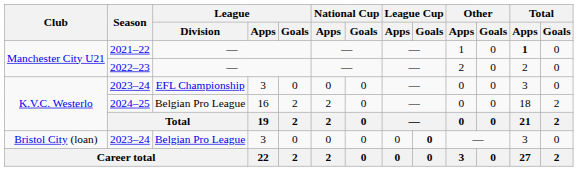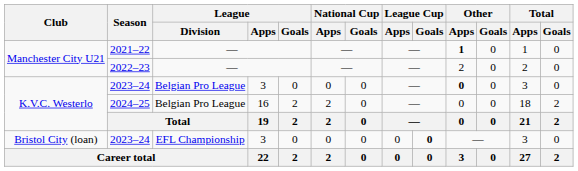 <table class=wikitable style=text-align:center>
 <tr>
 <th rowspan=2>Club</th>
 <th rowspan=2>Season</th>
 <th colspan=3>League</th>
 <th colspan=2>National Cup</th>
 <th colspan=2>League Cup</th>
 <th colspan=2>Other</th>
 <th colspan=2>Total</th>
 </tr>
 <tr>
 <th>Division</th>
 <th>Apps</th>
 <th>Goals</th>
 <th>Apps</th>
 <th>Goals</th>
 <th>Apps</th>
 <th>Goals</th>
 <th>Apps</th>
 <th>Goals</th>
 <th>Apps</th>
 <th>Goals</th>
 </tr>
 <tr>
 <td rowspan=2><a href='#'>Manchester City U21</a></td>
 <td><a href='#'>2021–22</a></td>
 <td colspan=3>—</td>
 <td colspan=2>—</td>
 <td colspan=2>—</td>
+<td><strong>1</strong></td>
+<td>0</td>
 <td>1</td>
-<td>0</td>
-<td><strong>1</strong></td>
 <td>0</td>
 </tr>
 <tr>
 <td><a href='#'>2022–23</a></td>
 <td colspan=3>—</td>
 <td colspan=2>—</td>
 <td colspan=2>—</td>
 <td>2</td>
 <td>0</td>
 <td>2</td>
 <td>0</td>
 </tr>
 <tr>
 <td rowspan=3><a href='#'>K.V.C. Westerlo</a></td>
 <td><a href='#'>2023–24</a></td>
-<td><a href='#'>EFL Championship</a></td>
+<td><a href='#'>Belgian Pro League</a></td>
 <td>3</td>
 <td>0</td>
 <td>0</td>
 <td>0</td>
 <td colspan="2">—</td>
-<td>0</td>
+<td><strong>0</strong></td>
 <td>0</td>
 <td>3</td>
 <td>0</td>
 </tr>
 <tr>
 <td><a href='#'>2024–25</a></td>
 <td>Belgian Pro League</td>
 <td>16</td>
 <td>2</td>
 <td>2</td>
 <td>0</td>
 <td colspan="2">—</td>
 <td>0</td>
 <td>0</td>
 <td>18</td>
 <td>2</td>
 </tr>
 <tr>
 <th colspan="2">Total</th>
 <th>19</th>
 <th>2</th>
 <th>2</th>
 <th>0</th>
 <th colspan="2">—</th>
 <th>0</th>
 <th>0</th>
 <th>21</th>
 <th>2</th>
 </tr>
 <tr>
 <td><a href='#'>Bristol City</a> (loan)</td>
 <td><a href='#'>2023–24</a></td>
-<td><a href='#'>Belgian Pro League</a></td>
+<td><a href='#'>EFL Championship</a></td>
 <td>3</td>
 <td>0</td>
 <td>0</td>
 <td>0</td>
 <td>0</td>
 <td><strong>0</strong></td>
 <td colspan="2">—</td>
 <td>3</td>
 <td>0</td>
 </tr>
 <tr>
 <th colspan="3">Career total</th>
 <th>22</th>
 <th>2</th>
 <th>2</th>
 <th>0</th>
 <th>0</th>
 <th>0</th>
 <th>3</th>
 <th>0</th>
 <th>27</th>
 <th>2</th>
 </tr>
 </table>
